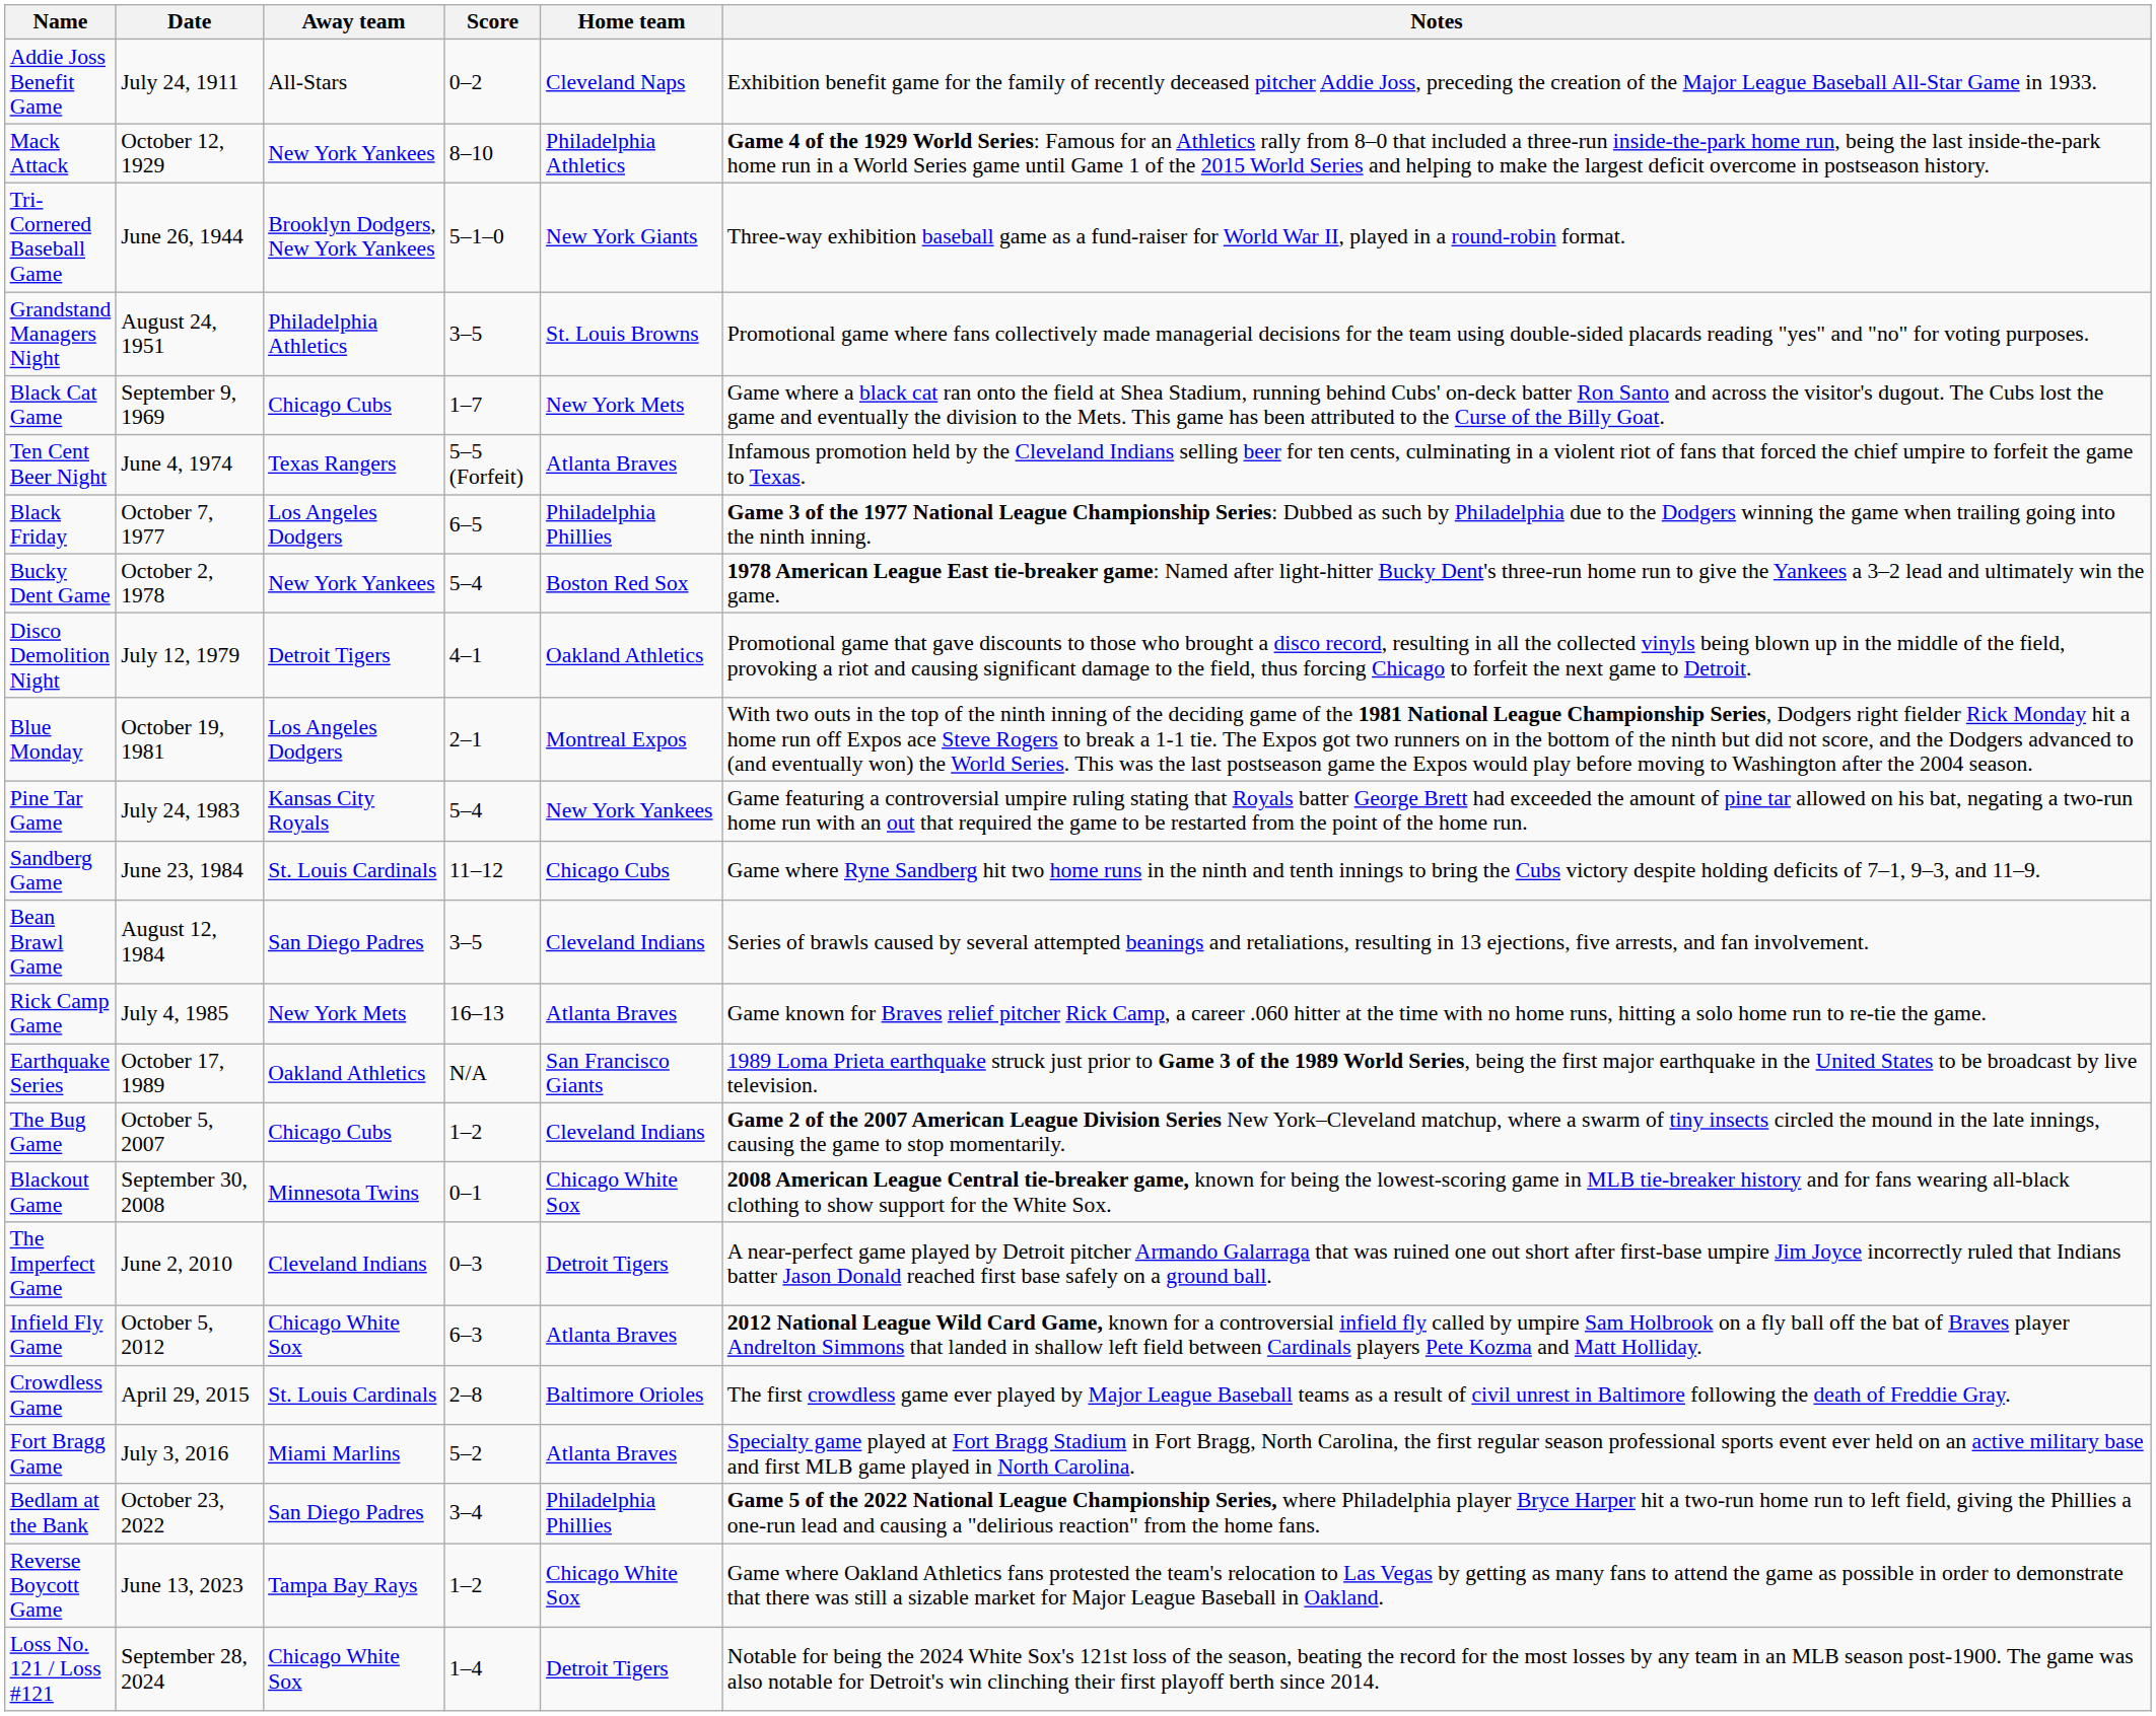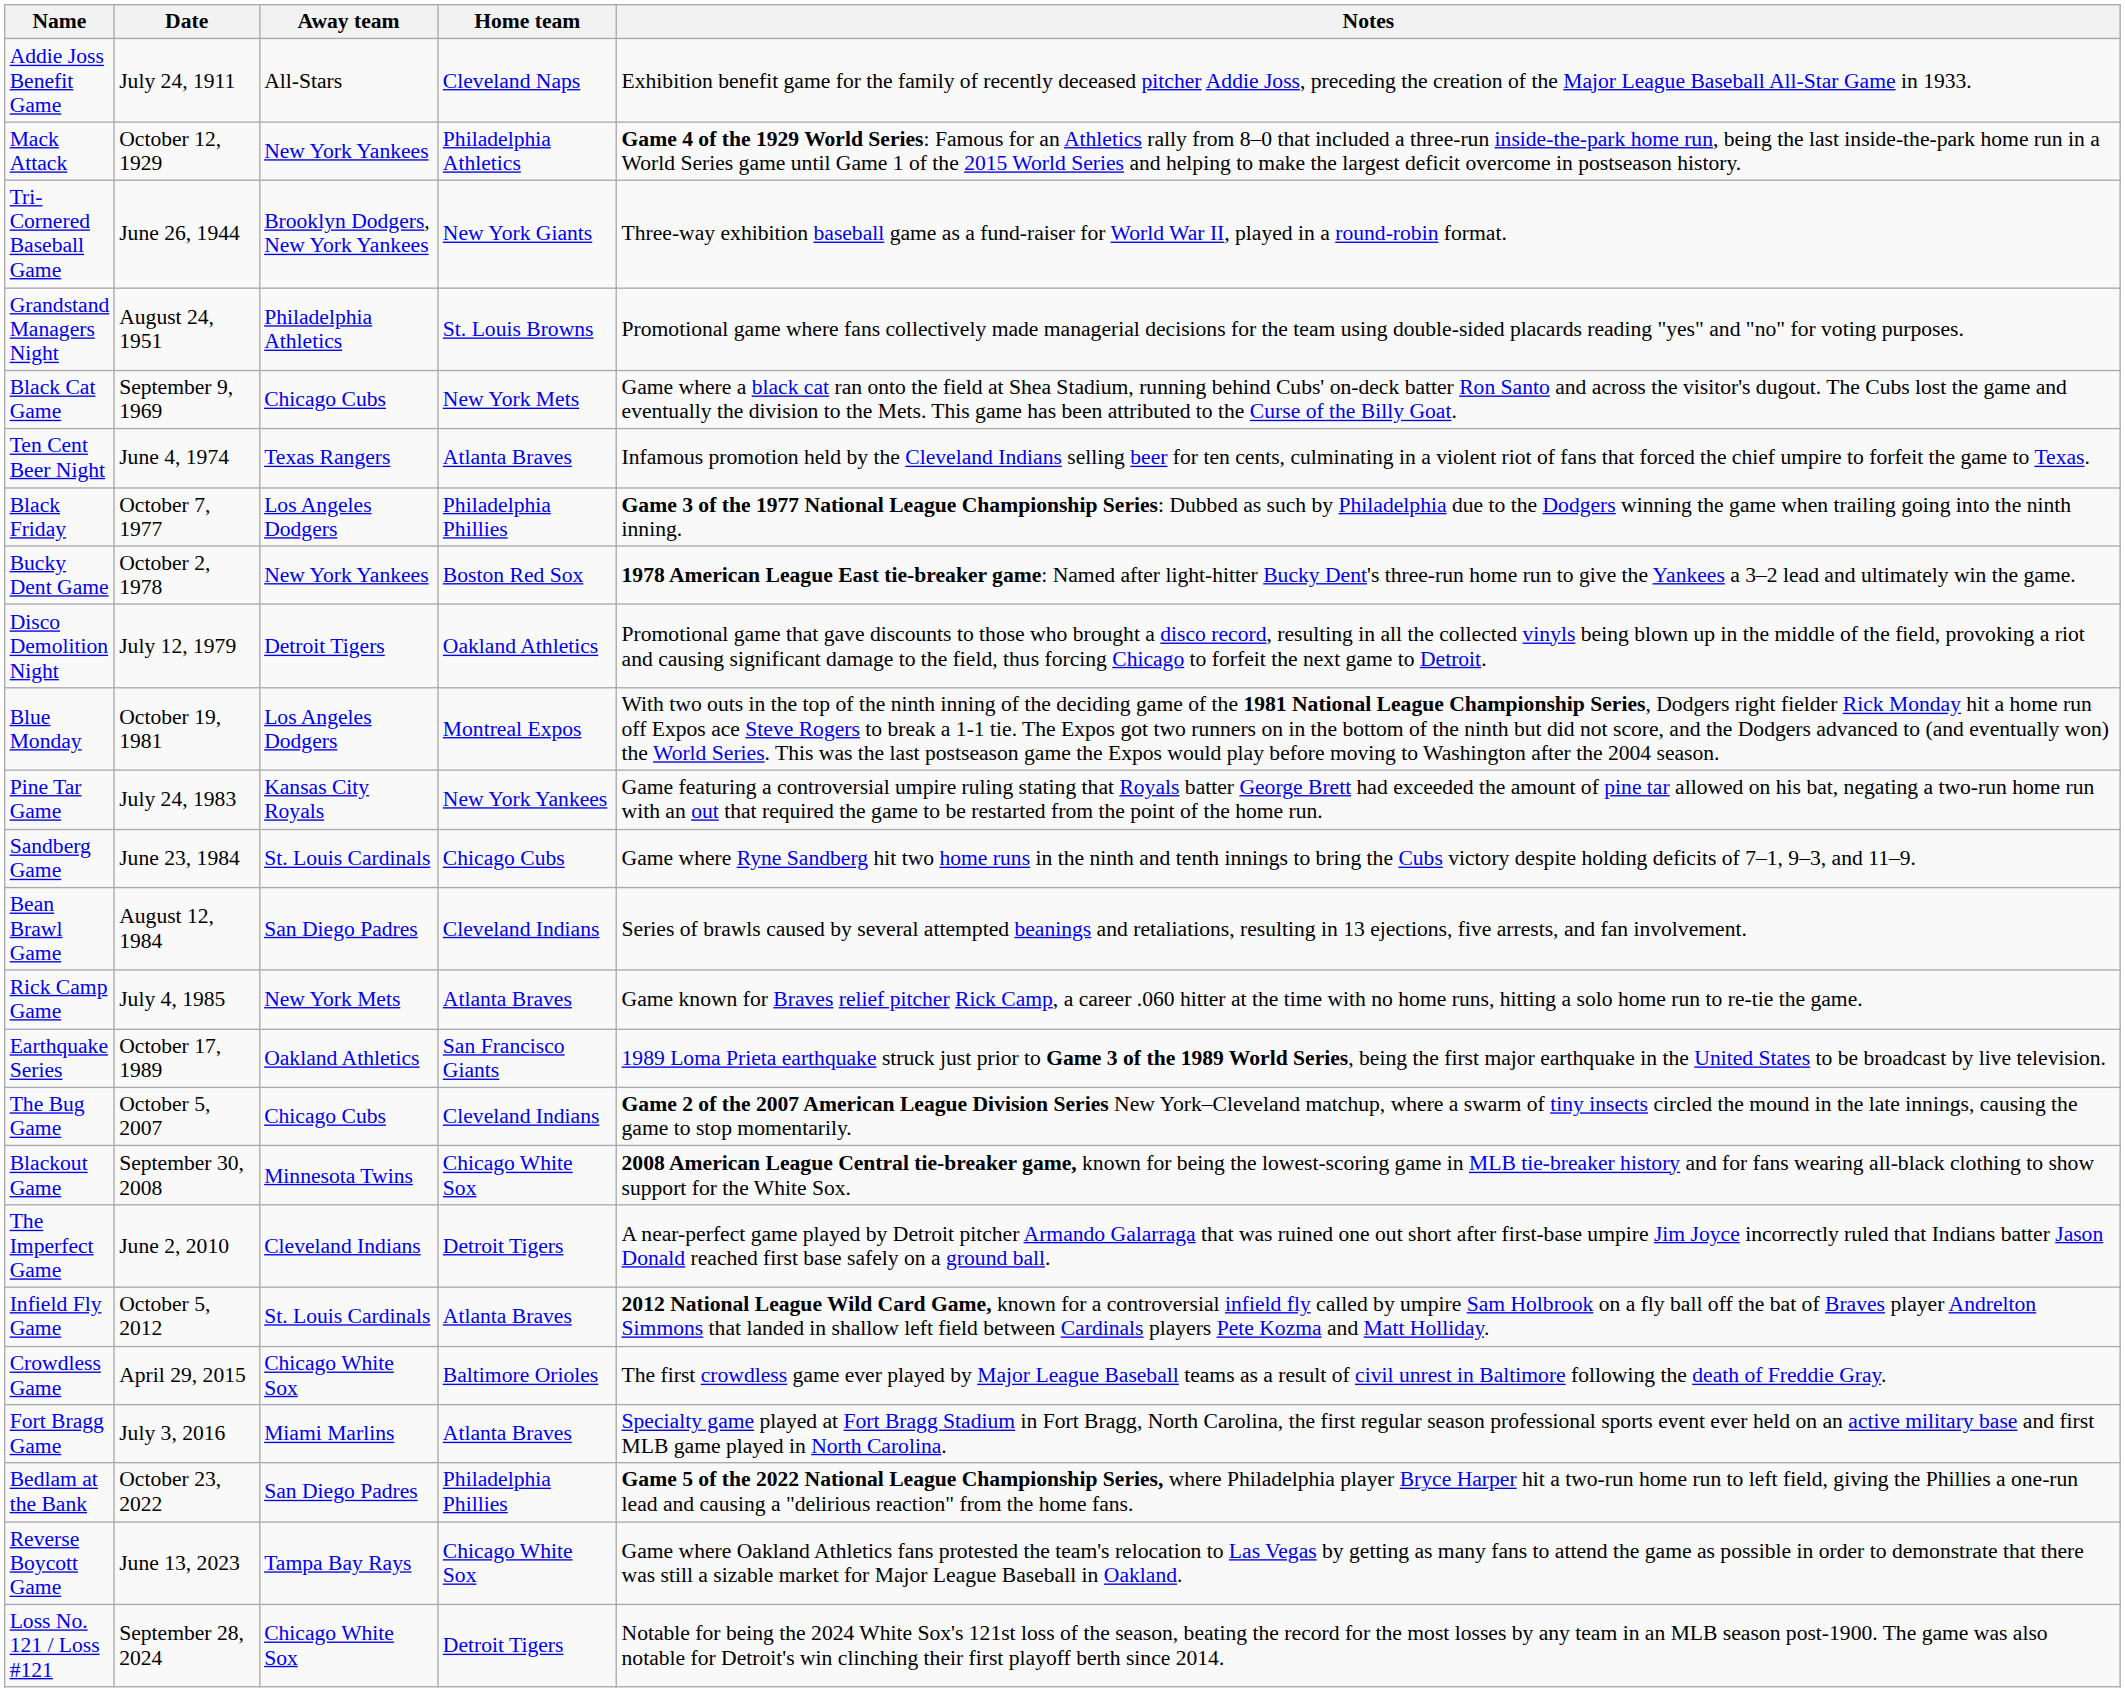 <table class="wikitable plainrowheaders sortable">
 <tr>
 <th class="unsortable" width="1" scope="col">Name</th>
 <th width="100" scope="col">Date</th>
 <th width="125" scope="col">Away team</th>
-<th>Score</th>
 <th width="125" scope="col">Home team</th>
 <th class="unsortable" scope="col">Notes</th>
 </tr>
 <tr>
 <td><a href='#'>Addie Joss Benefit Game</a></td>
 <td>July 24, 1911</td>
 <td>All-Stars</td>
-<td>0–2</td>
 <td><a href='#'>Cleveland Naps</a></td>
 <td>Exhibition benefit game for the family of recently deceased <a href='#'>pitcher</a> <a href='#'>Addie Joss</a>, preceding the creation of the <a href='#'>Major League Baseball All-Star Game</a> in 1933.</td>
 </tr>
 <tr>
 <td><a href='#'>Mack Attack</a></td>
 <td>October 12, 1929</td>
 <td><a href='#'>New York Yankees</a></td>
-<td>8–10</td>
 <td><a href='#'>Philadelphia Athletics</a></td>
 <td><strong>Game 4 of the 1929 World Series</strong>: Famous for an <a href='#'>Athletics</a> rally from 8–0 that included a three-run <a href='#'>inside-the-park home run</a>, being the last inside-the-park home run in a World Series game until Game 1 of the <a href='#'>2015 World Series</a> and helping to make the largest deficit overcome in postseason history.</td>
 </tr>
 <tr>
 <td><a href='#'>Tri-Cornered Baseball Game</a></td>
 <td>June 26, 1944</td>
 <td><a href='#'>Brooklyn Dodgers</a>, <a href='#'>New York Yankees</a></td>
-<td>5–1–0</td>
 <td><a href='#'>New York Giants</a></td>
 <td>Three-way exhibition <a href='#'>baseball</a> game as a fund-raiser for <a href='#'>World War II</a>, played in a <a href='#'>round-robin</a> format.</td>
 </tr>
 <tr>
 <td><a href='#'>Grandstand Managers Night</a></td>
 <td>August 24, 1951</td>
 <td><a href='#'>Philadelphia Athletics</a></td>
-<td>3–5</td>
 <td><a href='#'>St. Louis Browns</a></td>
 <td>Promotional game where fans collectively made managerial decisions for the team using double-sided placards reading "yes" and "no" for voting purposes.</td>
 </tr>
 <tr>
 <td><a href='#'>Black Cat Game</a></td>
 <td>September 9, 1969</td>
 <td><a href='#'>Chicago Cubs</a></td>
-<td>1–7</td>
 <td><a href='#'>New York Mets</a></td>
 <td>Game where a <a href='#'>black cat</a> ran onto the field at Shea Stadium, running behind Cubs' on-deck batter <a href='#'>Ron Santo</a> and across the visitor's dugout. The Cubs lost the game and eventually the division to the Mets. This game has been attributed to the <a href='#'>Curse of the Billy Goat</a>.</td>
 </tr>
 <tr>
 <td><a href='#'>Ten Cent Beer Night</a></td>
 <td>June 4, 1974</td>
 <td><a href='#'>Texas Rangers</a></td>
-<td>5–5 (Forfeit)</td>
 <td><a href='#'>Atlanta Braves</a></td>
 <td>Infamous promotion held by the <a href='#'>Cleveland Indians</a> selling <a href='#'>beer</a> for ten cents, culminating in a violent riot of fans that forced the chief umpire to forfeit the game to <a href='#'>Texas</a>.</td>
 </tr>
 <tr>
 <td><a href='#'>Black Friday</a></td>
 <td>October 7, 1977</td>
 <td><a href='#'>Los Angeles Dodgers</a></td>
-<td>6–5</td>
 <td><a href='#'>Philadelphia Phillies</a></td>
 <td><strong>Game 3 of the 1977 National League Championship Series</strong>: Dubbed as such by <a href='#'>Philadelphia</a> due to the <a href='#'>Dodgers</a> winning the game when trailing going into the ninth inning.</td>
 </tr>
 <tr>
 <td><a href='#'>Bucky Dent Game</a></td>
 <td>October 2, 1978</td>
 <td><a href='#'>New York Yankees</a></td>
-<td>5–4</td>
 <td><a href='#'>Boston Red Sox</a></td>
 <td><strong>1978 American League East tie-breaker game</strong>: Named after light-hitter <a href='#'>Bucky Dent</a>'s three-run home run to give the <a href='#'>Yankees</a> a 3–2 lead and ultimately win the game.</td>
 </tr>
 <tr>
 <td><a href='#'>Disco Demolition Night</a></td>
 <td>July 12, 1979</td>
 <td><a href='#'>Detroit Tigers</a></td>
-<td>4–1</td>
 <td><a href='#'>Oakland Athletics</a></td>
 <td>Promotional game that gave discounts to those who brought a <a href='#'>disco record</a>, resulting in all the collected <a href='#'>vinyls</a> being blown up in the middle of the field, provoking a riot and causing significant damage to the field, thus forcing <a href='#'>Chicago</a> to forfeit the next game to <a href='#'>Detroit</a>.</td>
 </tr>
 <tr>
 <td><a href='#'>Blue Monday</a></td>
 <td>October 19, 1981</td>
 <td><a href='#'>Los Angeles Dodgers</a></td>
-<td>2–1</td>
 <td><a href='#'>Montreal Expos</a></td>
 <td>With two outs in the top of the ninth inning of the deciding game of the <strong>1981 National League Championship Series</strong>, Dodgers right fielder <a href='#'>Rick Monday</a> hit a home run off Expos ace <a href='#'>Steve Rogers</a> to break a 1-1 tie. The Expos got two runners on in the bottom of the ninth but did not score, and the Dodgers advanced to (and eventually won) the <a href='#'>World Series</a>. This was the last postseason game the Expos would play before moving to Washington after the 2004 season.</td>
 </tr>
 <tr>
 <td><a href='#'>Pine Tar Game</a></td>
 <td>July 24, 1983</td>
 <td><a href='#'>Kansas City Royals</a></td>
-<td>5–4</td>
 <td><a href='#'>New York Yankees</a></td>
 <td>Game featuring a controversial umpire ruling stating that <a href='#'>Royals</a> batter <a href='#'>George Brett</a> had exceeded the amount of <a href='#'>pine tar</a> allowed on his bat, negating a two-run home run with an <a href='#'>out</a> that required the game to be restarted from the point of the home run.</td>
 </tr>
 <tr>
 <td><a href='#'>Sandberg Game</a></td>
 <td>June 23, 1984</td>
 <td><a href='#'>St. Louis Cardinals</a></td>
-<td>11–12</td>
 <td><a href='#'>Chicago Cubs</a></td>
 <td>Game where <a href='#'>Ryne Sandberg</a> hit two <a href='#'>home runs</a> in the ninth and tenth innings to bring the <a href='#'>Cubs</a> victory despite holding deficits of 7–1, 9–3, and 11–9.</td>
 </tr>
 <tr>
 <td><a href='#'>Bean Brawl Game</a></td>
 <td>August 12, 1984</td>
 <td><a href='#'>San Diego Padres</a></td>
-<td>3–5</td>
 <td><a href='#'>Cleveland Indians</a></td>
 <td>Series of brawls caused by several attempted <a href='#'>beanings</a> and retaliations, resulting in 13 ejections, five arrests, and fan involvement.</td>
 </tr>
 <tr>
 <td><a href='#'>Rick Camp Game</a></td>
 <td>July 4, 1985</td>
 <td><a href='#'>New York Mets</a></td>
-<td>16–13</td>
 <td><a href='#'>Atlanta Braves</a></td>
 <td>Game known for <a href='#'>Braves</a> <a href='#'>relief pitcher</a> <a href='#'>Rick Camp</a>, a career .060 hitter at the time with no home runs, hitting a solo home run to re-tie the game.</td>
 </tr>
 <tr>
 <td><a href='#'>Earthquake Series</a></td>
 <td>October 17, 1989</td>
 <td><a href='#'>Oakland Athletics</a></td>
-<td>N/A</td>
 <td><a href='#'>San Francisco Giants</a></td>
 <td><a href='#'>1989 Loma Prieta earthquake</a> struck just prior to <strong>Game 3 of the 1989 World Series</strong>, being the first major earthquake in the <a href='#'>United States</a> to be broadcast by live television.</td>
 </tr>
 <tr>
 <td><a href='#'>The Bug Game</a></td>
 <td>October 5, 2007</td>
 <td><a href='#'>Chicago Cubs</a></td>
-<td>1–2</td>
 <td><a href='#'>Cleveland Indians</a></td>
 <td><strong>Game 2 of the 2007 American League Division Series</strong> New York–Cleveland matchup, where a swarm of <a href='#'>tiny insects</a> circled the mound in the late innings, causing the game to stop momentarily.</td>
 </tr>
 <tr>
 <td><a href='#'>Blackout Game</a></td>
 <td>September 30, 2008</td>
 <td><a href='#'>Minnesota Twins</a></td>
-<td>0–1</td>
 <td><a href='#'>Chicago White Sox</a></td>
 <td><strong>2008 American League Central tie-breaker game,</strong> known for being the lowest-scoring game in <a href='#'>MLB tie-breaker history</a> and for fans wearing all-black clothing to show support for the White Sox.</td>
 </tr>
 <tr>
 <td><a href='#'>The Imperfect Game</a></td>
 <td>June 2, 2010</td>
 <td><a href='#'>Cleveland Indians</a></td>
-<td>0–3</td>
 <td><a href='#'>Detroit Tigers</a></td>
 <td>A near-perfect game played by Detroit pitcher <a href='#'>Armando Galarraga</a> that was ruined one out short after first-base umpire <a href='#'>Jim Joyce</a> incorrectly ruled that Indians batter <a href='#'>Jason Donald</a> reached first base safely on a <a href='#'>ground ball</a>.<small></small></td>
 </tr>
 <tr>
 <td><a href='#'>Infield Fly Game</a></td>
 <td>October 5, 2012</td>
-<td><a href='#'>Chicago White Sox</a></td>
-<td>6–3</td>
+<td><a href='#'>St. Louis Cardinals</a></td>
 <td><a href='#'>Atlanta Braves</a></td>
 <td><strong>2012 National League Wild Card Game,</strong> known for a controversial <a href='#'>infield fly</a> called by umpire <a href='#'>Sam Holbrook</a> on a fly ball off the bat of <a href='#'>Braves</a> player <a href='#'>Andrelton Simmons</a> that landed in shallow left field between <a href='#'>Cardinals</a> players <a href='#'>Pete Kozma</a> and <a href='#'>Matt Holliday</a>.</td>
 </tr>
 <tr>
 <td><a href='#'>Crowdless Game</a></td>
 <td>April 29, 2015</td>
-<td><a href='#'>St. Louis Cardinals</a></td>
-<td>2–8</td>
+<td><a href='#'>Chicago White Sox</a></td>
 <td><a href='#'>Baltimore Orioles</a></td>
 <td>The first <a href='#'>crowdless</a> game ever played by <a href='#'>Major League Baseball</a> teams as a result of <a href='#'>civil unrest in Baltimore</a> following the <a href='#'>death of Freddie Gray</a>.</td>
 </tr>
 <tr>
 <td><a href='#'>Fort Bragg Game</a></td>
 <td>July 3, 2016</td>
 <td><a href='#'>Miami Marlins</a></td>
-<td>5–2</td>
 <td><a href='#'>Atlanta Braves</a></td>
 <td><a href='#'>Specialty game</a> played at <a href='#'>Fort Bragg Stadium</a> in Fort Bragg, North Carolina, the first regular season professional sports event ever held on an <a href='#'>active military base</a> and first MLB game played in <a href='#'>North Carolina</a>.</td>
 </tr>
 <tr>
 <td><a href='#'>Bedlam at the Bank</a></td>
 <td>October 23, 2022</td>
 <td><a href='#'>San Diego Padres</a></td>
-<td>3–4</td>
 <td><a href='#'>Philadelphia Phillies</a></td>
 <td><strong>Game 5 of the 2022 National League Championship Series,</strong> where Philadelphia player <a href='#'>Bryce Harper</a> hit a two-run home run to left field, giving the Phillies a one-run lead and causing a "delirious reaction" from the home fans.<strong></strong></td>
 </tr>
 <tr>
 <td><a href='#'>Reverse Boycott Game</a></td>
 <td>June 13, 2023</td>
 <td><a href='#'>Tampa Bay Rays</a></td>
-<td>1–2</td>
 <td><a href='#'>Chicago White Sox</a></td>
 <td>Game where Oakland Athletics fans protested the team's relocation to <a href='#'>Las Vegas</a> by getting as many fans to attend the game as possible in order to demonstrate that there was still a sizable market for Major League Baseball in <a href='#'>Oakland</a>.</td>
 </tr>
 <tr>
 <td><a href='#'>Loss No. 121 / Loss #121</a></td>
 <td>September 28, 2024</td>
 <td><a href='#'>Chicago White Sox</a></td>
-<td>1–4</td>
 <td><a href='#'>Detroit Tigers</a></td>
 <td>Notable for being the 2024 White Sox's 121st loss of the season, beating the record for the most losses by any team in an MLB season post-1900. The game was also notable for Detroit's win clinching their first playoff berth since 2014.</td>
 </tr>
 </table>
